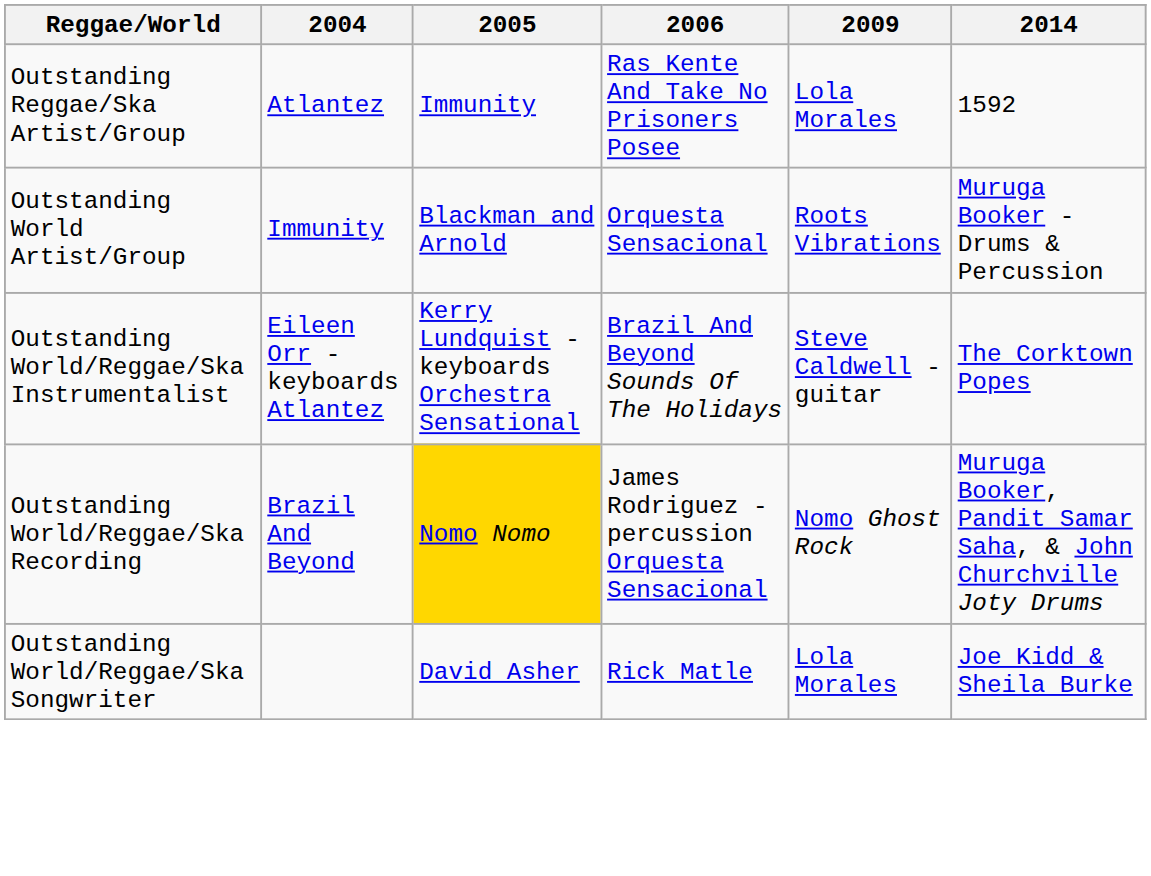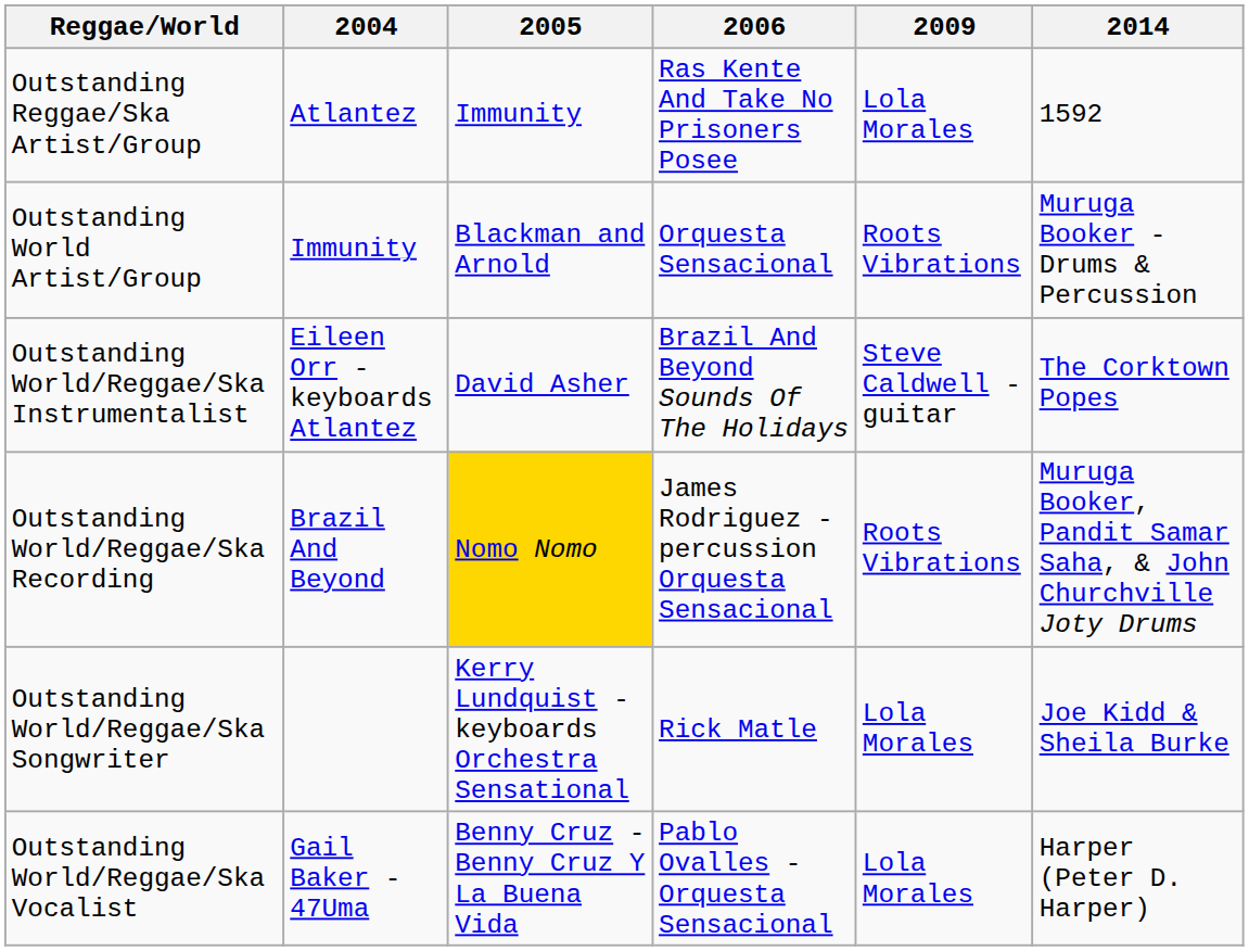 <table class=wikitable>
 <tr>
 <th>Reggae/World</th>
 <th>2004</th>
 <th>2005</th>
 <th>2006</th>
 <th>2009</th>
 <th>2014</th>
 </tr>
 <tr>
 <td>Outstanding Reggae/Ska Artist/Group</td>
 <td><a href='#'>Atlantez</a></td>
 <td><a href='#'>Immunity</a></td>
 <td><a href='#'>Ras Kente And Take No Prisoners Posee</a></td>
 <td><a href='#'>Lola Morales</a></td>
 <td>1592</td>
 </tr>
 <tr>
 <td>Outstanding World Artist/Group</td>
 <td><a href='#'>Immunity</a></td>
 <td><a href='#'>Blackman and Arnold</a></td>
 <td><a href='#'>Orquesta Sensacional</a></td>
 <td><a href='#'>Roots Vibrations</a></td>
 <td><a href='#'>Muruga Booker</a> - Drums & Percussion</td>
 </tr>
 <tr>
 <td>Outstanding World/Reggae/Ska Instrumentalist</td>
 <td><a href='#'>Eileen Orr</a> - keyboards <a href='#'>Atlantez</a></td>
-<td><a href='#'>Kerry Lundquist</a> - keyboards <a href='#'>Orchestra Sensational</a></td>
+<td><a href='#'>David Asher</a></td>
 <td><a href='#'>Brazil And Beyond</a> <em>Sounds Of The Holidays</em></td>
 <td><a href='#'>Steve Caldwell</a> - guitar</td>
 <td><a href='#'>The Corktown Popes</a></td>
 </tr>
 <tr>
 <td>Outstanding World/Reggae/Ska Recording</td>
 <td><a href='#'>Brazil And Beyond</a></td>
 <td style="background: gold;"><a href='#'>Nomo</a> <em>Nomo</em></td>
 <td>James Rodriguez - percussion <a href='#'>Orquesta Sensacional</a></td>
-<td><a href='#'>Nomo</a> <em>Ghost Rock</em></td>
+<td><a href='#'>Roots Vibrations</a></td>
 <td><a href='#'>Muruga Booker</a>, <a href='#'>Pandit Samar Saha</a>, & <a href='#'>John Churchville</a> <em>Joty Drums</em></td>
 </tr>
 <tr>
 <td>Outstanding World/Reggae/Ska Songwriter</td>
 <td></td>
-<td><a href='#'>David Asher</a></td>
+<td><a href='#'>Kerry Lundquist</a> - keyboards <a href='#'>Orchestra Sensational</a></td>
 <td><a href='#'>Rick Matle</a></td>
 <td><a href='#'>Lola Morales</a></td>
 <td><a href='#'>Joe Kidd & Sheila Burke</a></td>
 </tr>
+<tr>
+<td>Outstanding World/Reggae/Ska Vocalist</td>
+<td><a href='#'>Gail Baker</a> - <a href='#'>47Uma</a></td>
+<td><a href='#'>Benny Cruz</a> - <a href='#'>Benny Cruz Y La Buena Vida</a></td>
+<td><a href='#'>Pablo Ovalles</a> - <a href='#'>Orquesta Sensacional</a></td>
+<td><a href='#'>Lola Morales</a></td>
+<td>Harper (Peter D. Harper)</td>
+</tr>
 </table>
